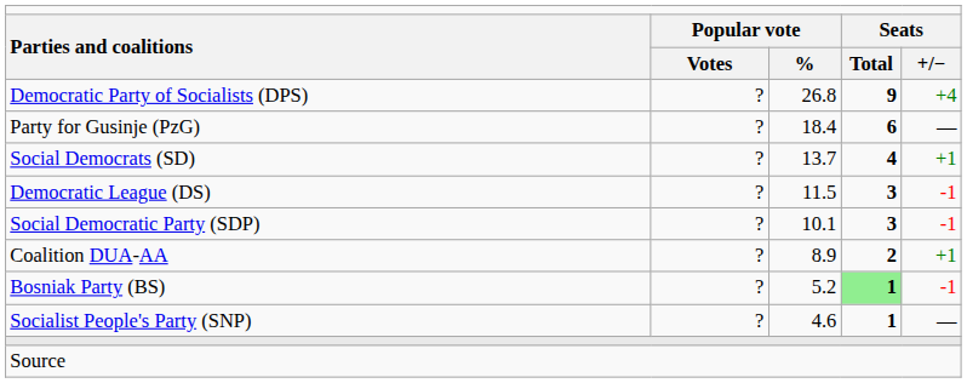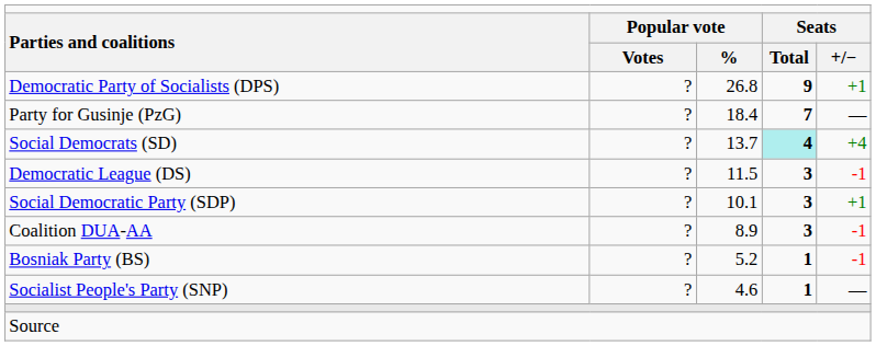 <table class="wikitable" style="text-align:right; font-size:98%; margin-bottom:0">
 <tr>
 <td colspan="6"></td>
 </tr>
 <tr>
 <th style="text-align:left;" rowspan="2" width="500">Parties and coalitions</th>
 <th colspan="2">Popular vote</th>
 <th colspan="2">Seats</th>
 </tr>
 <tr>
 <th width="85">Votes</th>
 <th width="50">%</th>
 <th width="40">Total</th>
 <th width="40">+/−</th>
 </tr>
 <tr>
 <td align="left"><a href='#'>Democratic Party of Socialists</a> (DPS)</td>
 <td>?</td>
 <td>26.8</td>
 <td><strong>9</strong></td>
-<td style="color:green;">+4</td>
+<td style="color:green;">+1</td>
 </tr>
 <tr>
 <td align="left">Party for Gusinje (PzG)</td>
 <td>?</td>
 <td>18.4</td>
-<td><strong>6</strong></td>
+<td><strong>7</strong></td>
 <td>—</td>
 </tr>
 <tr>
 <td align="left"><a href='#'>Social Democrats</a> (SD)</td>
 <td>?</td>
 <td>13.7</td>
-<td><strong>4</strong></td>
-<td style="color:green;">+1</td>
+<td style="background: paleturquoise;"><strong>4</strong></td>
+<td style="color:green;">+4</td>
 </tr>
 <tr>
 <td align="left"><a href='#'>Democratic League</a> (DS)</td>
 <td>?</td>
 <td>11.5</td>
 <td><strong>3</strong></td>
 <td style="color:red;">-1</td>
 </tr>
 <tr>
 <td align="left"><a href='#'>Social Democratic Party</a> (SDP)</td>
 <td>?</td>
 <td>10.1</td>
 <td><strong>3</strong></td>
-<td style="color:red;">-1</td>
+<td style="color:green;">+1</td>
 </tr>
 <tr>
 <td align="left">Coalition <a href='#'>DUA</a>-<a href='#'>AA</a></td>
 <td>?</td>
 <td>8.9</td>
-<td><strong>2</strong></td>
-<td style="color:green;">+1</td>
+<td><strong>3</strong></td>
+<td style="color:red;">-1</td>
 </tr>
 <tr>
 <td align="left"><a href='#'>Bosniak Party</a> (BS)</td>
 <td>?</td>
 <td>5.2</td>
-<td style="background: lightgreen;"><strong>1</strong></td>
+<td><strong>1</strong></td>
 <td style="color:red;">-1</td>
 </tr>
 <tr>
 <td align="left"><a href='#'>Socialist People's Party</a> (SNP)</td>
 <td>?</td>
 <td>4.6</td>
 <td><strong>1</strong></td>
 <td>—</td>
 </tr>
 <tr>
 <td colspan="6" bgcolor="#E9E9E9"></td>
 </tr>
 <tr>
 <td align="left" colspan="6">Source</td>
 </tr>
 </table>
